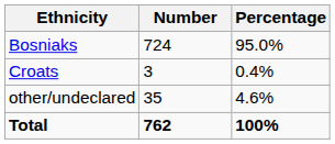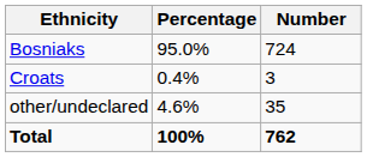 <table class="wikitable">
 <tr>
 <th width="100px">Ethnicity</th>
+<th width="80px">Percentage</th>
 <th width="80px">Number</th>
-<th width="80px">Percentage</th>
 </tr>
 <tr>
 <td><a href='#'>Bosniaks</a></td>
+<td>95.0%</td>
 <td>724</td>
-<td>95.0%</td>
 </tr>
 <tr>
 <td><a href='#'>Croats</a></td>
+<td>0.4%</td>
 <td>3</td>
-<td>0.4%</td>
 </tr>
 <tr>
 <td>other/undeclared</td>
+<td>4.6%</td>
 <td>35</td>
-<td>4.6%</td>
 </tr>
 <tr>
 <td><strong>Total</strong></td>
+<td><strong>100%</strong></td>
 <td><strong>762</strong></td>
-<td><strong>100%</strong></td>
 </tr>
 </table>
